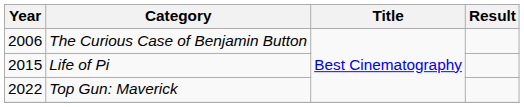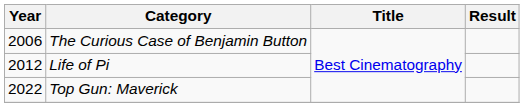 <table class="wikitable">
 <tr>
 <th>Year</th>
 <th>Category</th>
 <th>Title</th>
 <th>Result</th>
 </tr>
 <tr>
 <td>2006</td>
 <td><em>The Curious Case of Benjamin Button</em></td>
 <td rowspan=3><a href='#'>Best Cinematography</a></td>
 <td></td>
 </tr>
 <tr>
-<td>2015</td>
+<td>2012</td>
 <td><em>Life of Pi</em></td>
 <td></td>
 </tr>
 <tr>
 <td>2022</td>
 <td><em>Top Gun: Maverick</em></td>
 <td></td>
 </tr>
 <tr>
 </tr>
 </table>
